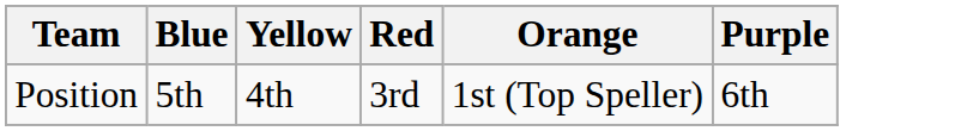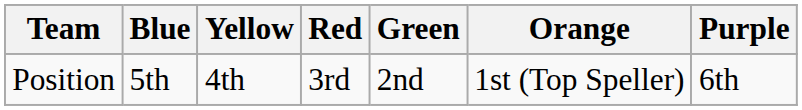 <table class="wikitable">
 <tr>
 <th>Team</th>
 <th>Blue</th>
 <th>Yellow</th>
 <th>Red</th>
+<th>Green</th>
 <th>Orange</th>
 <th>Purple</th>
 </tr>
 <tr>
 <td>Position</td>
 <td>5th</td>
 <td>4th</td>
 <td>3rd</td>
+<td>2nd</td>
 <td>1st (Top Speller)</td>
 <td>6th</td>
 </tr>
 </table>
